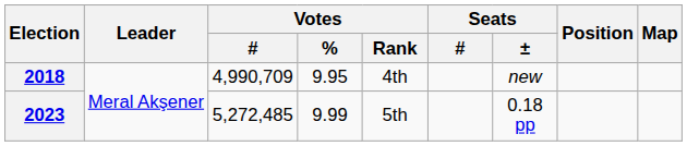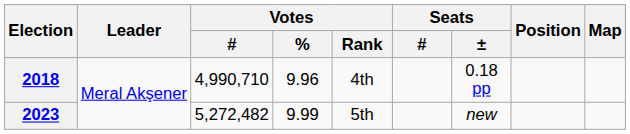 <table class=wikitable style="text-align:center">
 <tr>
 <th rowspan=2>Election</th>
 <th rowspan=2>Leader</th>
 <th colspan=3>Votes</th>
 <th colspan=2>Seats</th>
 <th rowspan=2>Position</th>
 <th rowspan=2>Map</th>
 </tr>
 <tr>
 <th style="width:50px">#</th>
 <th style="width:50px">%</th>
 <th style="width:50px">Rank</th>
 <th style="width:50px">#</th>
 <th style="width:50px">±</th>
 </tr>
 <tr>
 <th><a href='#'>2018</a></th>
 <td rowspan="2"><a href='#'>Meral Akşener</a></td>
-<td>4,990,709</td>
-<td>9.95</td>
+<td>4,990,710</td>
+<td>9.96</td>
 <td>4th</td>
+<td style="text-align:center;"><strong></strong></td>
+<td> 0.18 <a href='#'>pp</a></td>
+<td></td>
+<td></td>
+</tr>
+<tr>
+<th><a href='#'>2023</a></th>
+<td>5,272,482</td>
+<td>9.99</td>
+<td>5th</td>
 <td style="text-align:center;"><strong></strong></td>
 <td><em>new</em></td>
 <td></td>
 <td></td>
 </tr>
-<tr>
-<th><a href='#'>2023</a></th>
-<td>5,272,485</td>
-<td>9.99</td>
-<td>5th</td>
-<td style="text-align:center;"><strong></strong></td>
-<td> 0.18 <a href='#'>pp</a></td>
-<td></td>
-<td></td>
-</tr>
 </table>
